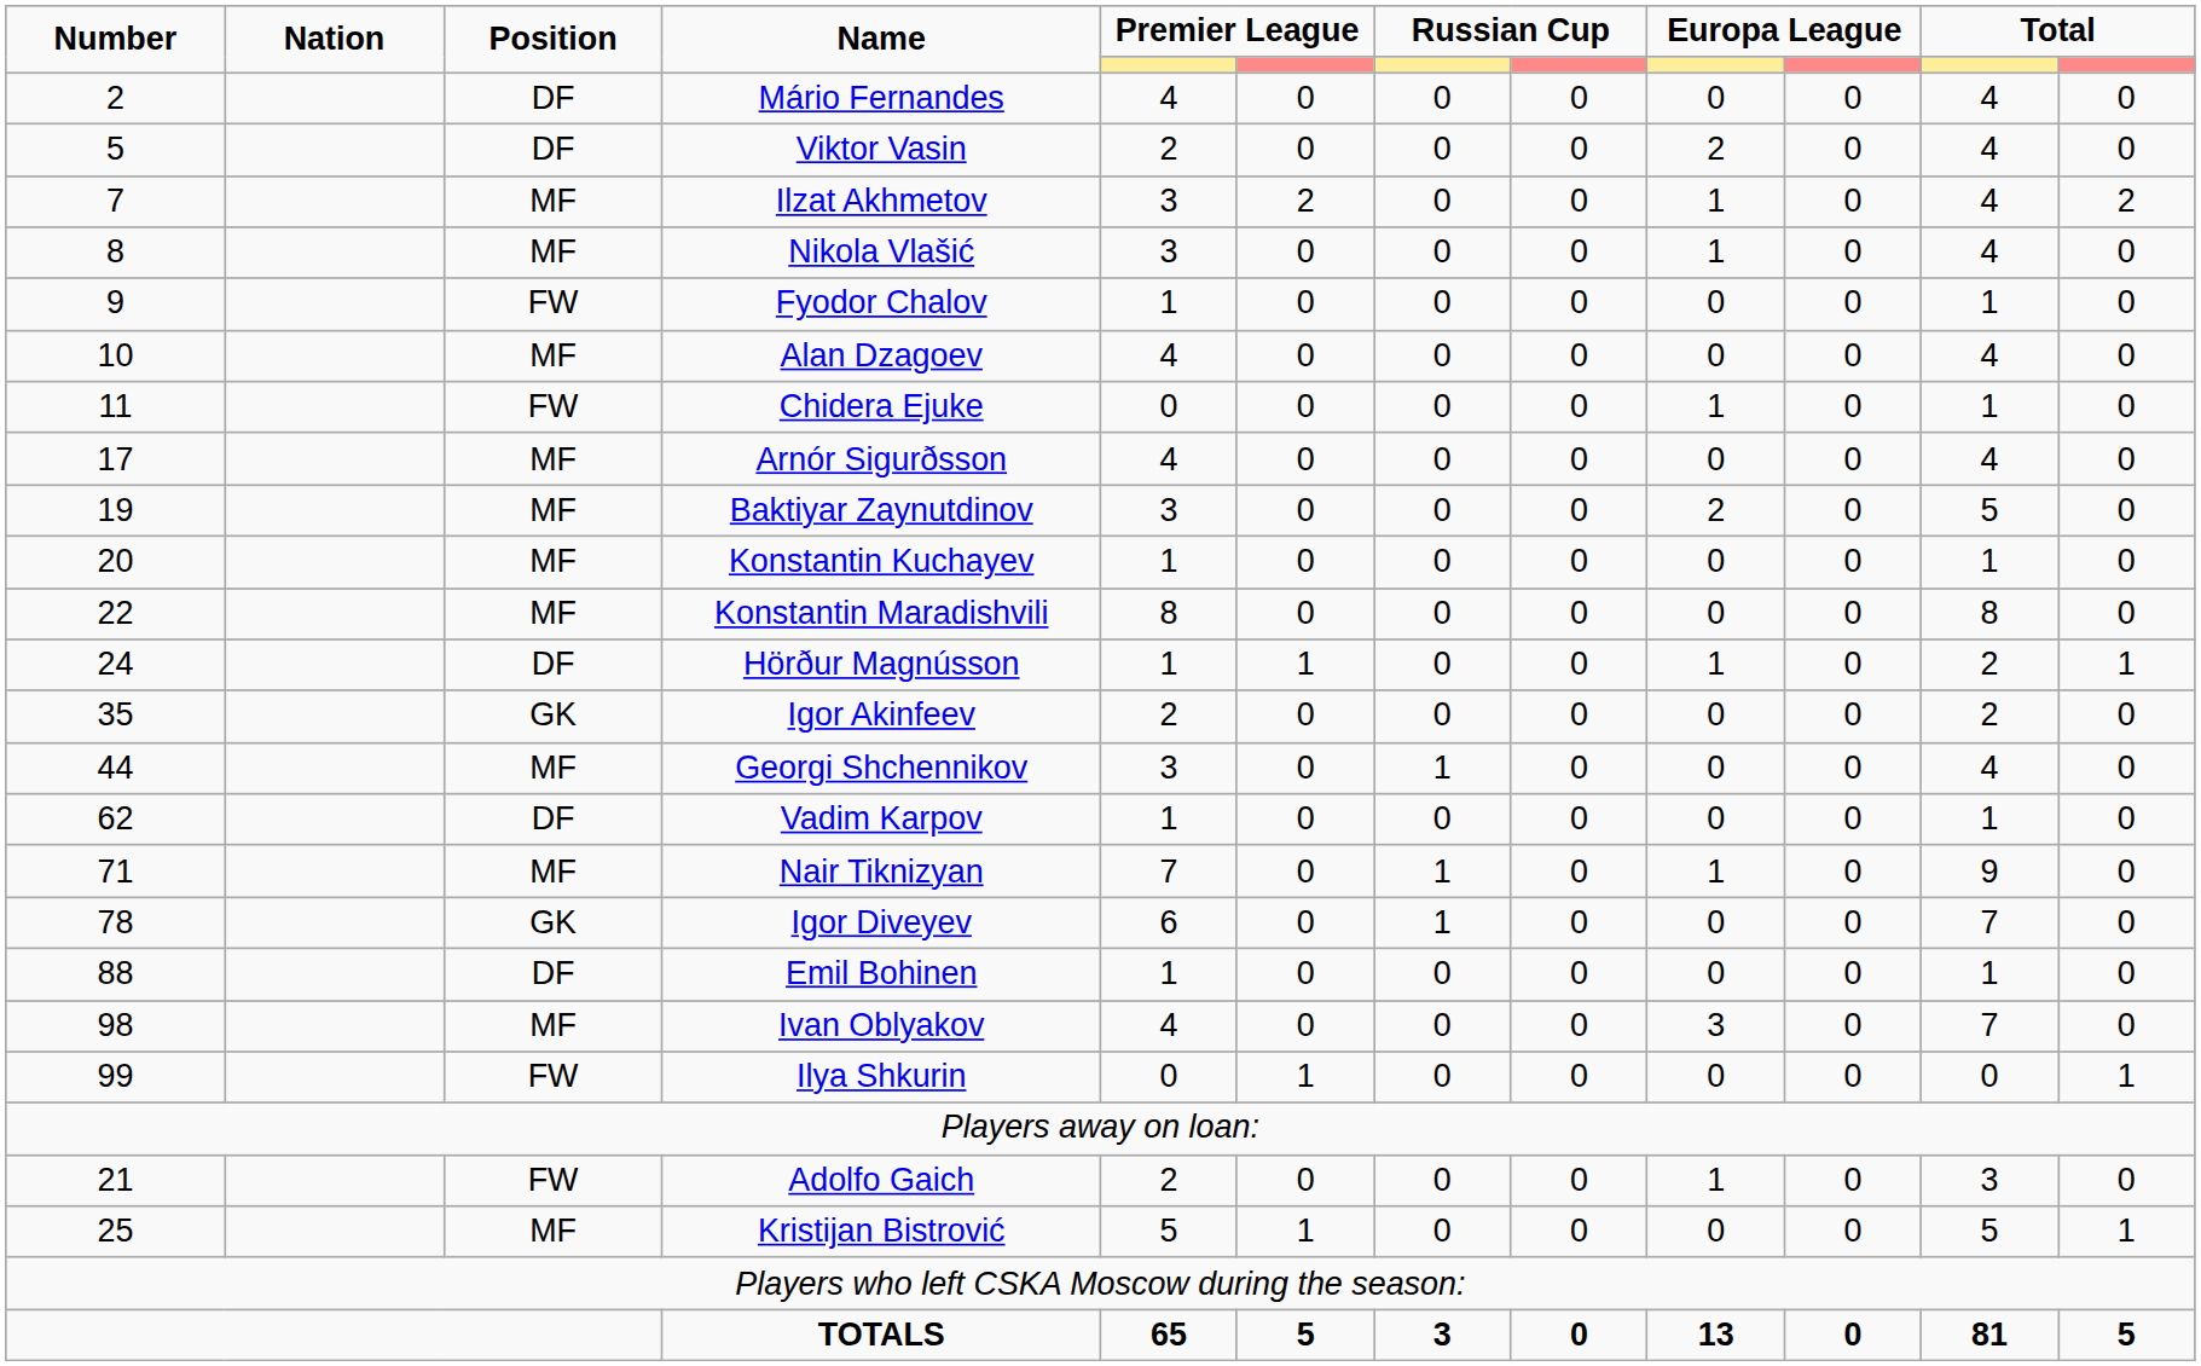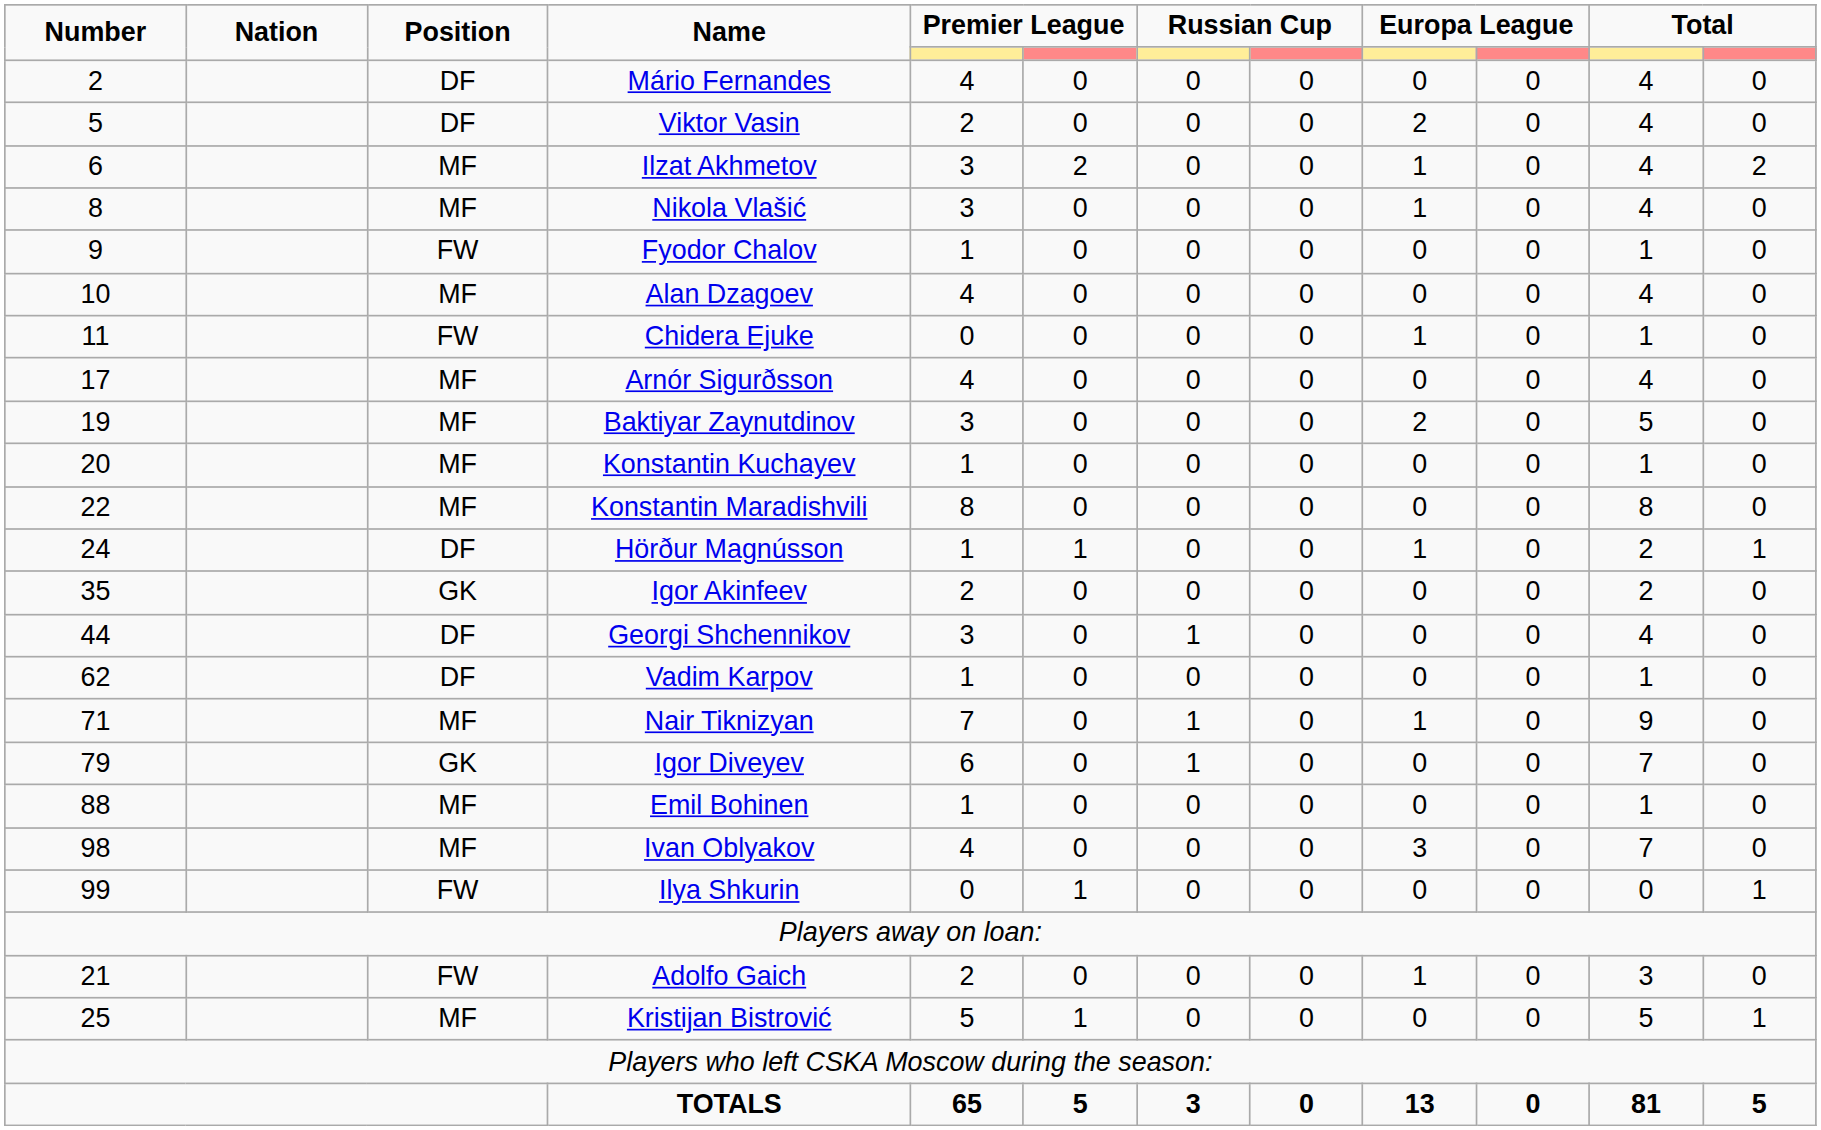 <table class="wikitable" style="font-size: 100%; text-align: center;">
 <tr>
 <td rowspan="2" width="10%" align="center"><strong>Number</strong></td>
 <td rowspan="2" width="10%" align="center"><strong>Nation</strong></td>
 <td rowspan="2" width="10%" align="center"><strong>Position</strong></td>
 <td rowspan="2" width="20%" align="center"><strong>Name</strong></td>
 <td colspan="2" align="center"><strong>Premier League</strong></td>
 <td colspan="2" align="center"><strong>Russian Cup</strong></td>
 <td colspan="2" align="center"><strong>Europa League</strong></td>
 <td colspan="2" align="center"><strong>Total</strong></td>
 </tr>
 <tr>
 <th width=60 style="background: #FFEE99"></th>
 <th width=60 style="background: #FF8888"></th>
 <th width=60 style="background: #FFEE99"></th>
 <th width=60 style="background: #FF8888"></th>
 <th width=60 style="background: #FFEE99"></th>
 <th width=60 style="background: #FF8888"></th>
 <th width=60 style="background: #FFEE99"></th>
 <th width=60 style="background: #FF8888"></th>
 </tr>
 <tr>
 <td>2</td>
 <td></td>
 <td>DF</td>
 <td><a href='#'>Mário Fernandes</a></td>
 <td>4</td>
 <td>0</td>
 <td>0</td>
 <td>0</td>
 <td>0</td>
 <td>0</td>
 <td>4</td>
 <td>0</td>
 </tr>
 <tr>
 <td>5</td>
 <td></td>
 <td>DF</td>
 <td><a href='#'>Viktor Vasin</a></td>
 <td>2</td>
 <td>0</td>
 <td>0</td>
 <td>0</td>
 <td>2</td>
 <td>0</td>
 <td>4</td>
 <td>0</td>
 </tr>
 <tr>
-<td>7</td>
+<td>6</td>
 <td></td>
 <td>MF</td>
 <td><a href='#'>Ilzat Akhmetov</a></td>
 <td>3</td>
 <td>2</td>
 <td>0</td>
 <td>0</td>
 <td>1</td>
 <td>0</td>
 <td>4</td>
 <td>2</td>
 </tr>
 <tr>
 <td>8</td>
 <td></td>
 <td>MF</td>
 <td><a href='#'>Nikola Vlašić</a></td>
 <td>3</td>
 <td>0</td>
 <td>0</td>
 <td>0</td>
 <td>1</td>
 <td>0</td>
 <td>4</td>
 <td>0</td>
 </tr>
 <tr>
 <td>9</td>
 <td></td>
 <td>FW</td>
 <td><a href='#'>Fyodor Chalov</a></td>
 <td>1</td>
 <td>0</td>
 <td>0</td>
 <td>0</td>
 <td>0</td>
 <td>0</td>
 <td>1</td>
 <td>0</td>
 </tr>
 <tr>
 <td>10</td>
 <td></td>
 <td>MF</td>
 <td><a href='#'>Alan Dzagoev</a></td>
 <td>4</td>
 <td>0</td>
 <td>0</td>
 <td>0</td>
 <td>0</td>
 <td>0</td>
 <td>4</td>
 <td>0</td>
 </tr>
 <tr>
 <td>11</td>
 <td></td>
 <td>FW</td>
 <td><a href='#'>Chidera Ejuke</a></td>
 <td>0</td>
 <td>0</td>
 <td>0</td>
 <td>0</td>
 <td>1</td>
 <td>0</td>
 <td>1</td>
 <td>0</td>
 </tr>
 <tr>
 <td>17</td>
 <td></td>
 <td>MF</td>
 <td><a href='#'>Arnór Sigurðsson</a></td>
 <td>4</td>
 <td>0</td>
 <td>0</td>
 <td>0</td>
 <td>0</td>
 <td>0</td>
 <td>4</td>
 <td>0</td>
 </tr>
 <tr>
 <td>19</td>
 <td></td>
 <td>MF</td>
 <td><a href='#'>Baktiyar Zaynutdinov</a></td>
 <td>3</td>
 <td>0</td>
 <td>0</td>
 <td>0</td>
 <td>2</td>
 <td>0</td>
 <td>5</td>
 <td>0</td>
 </tr>
 <tr>
 <td>20</td>
 <td></td>
 <td>MF</td>
 <td><a href='#'>Konstantin Kuchayev</a></td>
 <td>1</td>
 <td>0</td>
 <td>0</td>
 <td>0</td>
 <td>0</td>
 <td>0</td>
 <td>1</td>
 <td>0</td>
 </tr>
 <tr>
 <td>22</td>
 <td></td>
 <td>MF</td>
 <td><a href='#'>Konstantin Maradishvili</a></td>
 <td>8</td>
 <td>0</td>
 <td>0</td>
 <td>0</td>
 <td>0</td>
 <td>0</td>
 <td>8</td>
 <td>0</td>
 </tr>
 <tr>
 <td>24</td>
 <td></td>
 <td>DF</td>
 <td><a href='#'>Hörður Magnússon</a></td>
 <td>1</td>
 <td>1</td>
 <td>0</td>
 <td>0</td>
 <td>1</td>
 <td>0</td>
 <td>2</td>
 <td>1</td>
 </tr>
 <tr>
 <td>35</td>
 <td></td>
 <td>GK</td>
 <td><a href='#'>Igor Akinfeev</a></td>
 <td>2</td>
 <td>0</td>
 <td>0</td>
 <td>0</td>
 <td>0</td>
 <td>0</td>
 <td>2</td>
 <td>0</td>
 </tr>
 <tr>
 <td>44</td>
 <td></td>
-<td>MF</td>
+<td>DF</td>
 <td><a href='#'>Georgi Shchennikov</a></td>
 <td>3</td>
 <td>0</td>
 <td>1</td>
 <td>0</td>
 <td>0</td>
 <td>0</td>
 <td>4</td>
 <td>0</td>
 </tr>
 <tr>
 <td>62</td>
 <td></td>
 <td>DF</td>
 <td><a href='#'>Vadim Karpov</a></td>
 <td>1</td>
 <td>0</td>
 <td>0</td>
 <td>0</td>
 <td>0</td>
 <td>0</td>
 <td>1</td>
 <td>0</td>
 </tr>
 <tr>
 <td>71</td>
 <td></td>
 <td>MF</td>
 <td><a href='#'>Nair Tiknizyan</a></td>
 <td>7</td>
 <td>0</td>
 <td>1</td>
 <td>0</td>
 <td>1</td>
 <td>0</td>
 <td>9</td>
 <td>0</td>
 </tr>
 <tr>
-<td>78</td>
+<td>79</td>
 <td></td>
 <td>GK</td>
 <td><a href='#'>Igor Diveyev</a></td>
 <td>6</td>
 <td>0</td>
 <td>1</td>
 <td>0</td>
 <td>0</td>
 <td>0</td>
 <td>7</td>
 <td>0</td>
 </tr>
 <tr>
 <td>88</td>
 <td></td>
-<td>DF</td>
+<td>MF</td>
 <td><a href='#'>Emil Bohinen</a></td>
 <td>1</td>
 <td>0</td>
 <td>0</td>
 <td>0</td>
 <td>0</td>
 <td>0</td>
 <td>1</td>
 <td>0</td>
 </tr>
 <tr>
 <td>98</td>
 <td></td>
 <td>MF</td>
 <td><a href='#'>Ivan Oblyakov</a></td>
 <td>4</td>
 <td>0</td>
 <td>0</td>
 <td>0</td>
 <td>3</td>
 <td>0</td>
 <td>7</td>
 <td>0</td>
 </tr>
 <tr>
 <td>99</td>
 <td></td>
 <td>FW</td>
 <td><a href='#'>Ilya Shkurin</a></td>
 <td>0</td>
 <td>1</td>
 <td>0</td>
 <td>0</td>
 <td>0</td>
 <td>0</td>
 <td>0</td>
 <td>1</td>
 </tr>
 <tr>
 <td colspan="13"><em>Players away on loan:</em></td>
 </tr>
 <tr>
 <td>21</td>
 <td></td>
 <td>FW</td>
 <td><a href='#'>Adolfo Gaich</a></td>
 <td>2</td>
 <td>0</td>
 <td>0</td>
 <td>0</td>
 <td>1</td>
 <td>0</td>
 <td>3</td>
 <td>0</td>
 </tr>
 <tr>
 <td>25</td>
 <td></td>
 <td>MF</td>
 <td><a href='#'>Kristijan Bistrović</a></td>
 <td>5</td>
 <td>1</td>
 <td>0</td>
 <td>0</td>
 <td>0</td>
 <td>0</td>
 <td>5</td>
 <td>1</td>
 </tr>
 <tr>
 <td colspan="13"><em>Players who left CSKA Moscow during the season:</em></td>
 </tr>
 <tr>
 <td colspan="3"></td>
 <td><strong>TOTALS</strong></td>
 <td><strong>65</strong></td>
 <td><strong>5</strong></td>
 <td><strong>3</strong></td>
 <td><strong>0</strong></td>
 <td><strong>13</strong></td>
 <td><strong>0</strong></td>
 <td><strong>81</strong></td>
 <td><strong>5</strong></td>
 </tr>
 </table>
